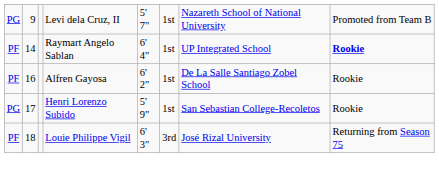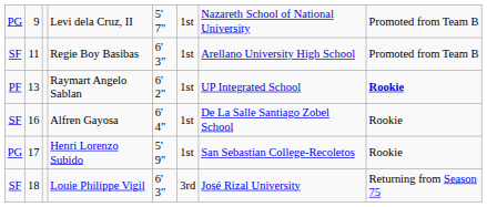 <table class=wikitable width=100% style=font-size:95%>
 <tr>
 <td align=center><a href='#'>PG</a></td>
 <td align=right>9</td>
 <td></td>
 <td>Levi dela Cruz, II</td>
 <td>5' 7"</td>
 <td>1st</td>
 <td><a href='#'>Nazareth School of National University</a></td>
 <td>Promoted from Team B</td>
 </tr>
 <tr>
+<td align=center><a href='#'>SF</a></td>
+<td align=right>11</td>
+<td></td>
+<td>Regie Boy Basibas</td>
+<td>6' 3"</td>
+<td>1st</td>
+<td><a href='#'>Arellano University High School</a></td>
+<td>Promoted from Team B</td>
+</tr>
+<tr>
 <td align=center><a href='#'>PF</a></td>
-<td align=right>14</td>
+<td align=right>13</td>
 <td></td>
 <td>Raymart Angelo Sablan</td>
-<td>6' 4"</td>
+<td>6' 2"</td>
 <td>1st</td>
 <td><a href='#'>UP Integrated School</a></td>
 <td><strong><a href='#'>Rookie</a></strong></td>
 </tr>
 <tr>
-<td align=center><a href='#'>PF</a></td>
+<td align=center><a href='#'>SF</a></td>
 <td align=right>16</td>
 <td></td>
 <td>Alfren Gayosa</td>
-<td>6' 2"</td>
+<td>6' 4"</td>
 <td>1st</td>
 <td><a href='#'>De La Salle Santiago Zobel School</a></td>
 <td>Rookie</td>
 </tr>
 <tr>
 <td align=center><a href='#'>PG</a></td>
 <td align=right>17</td>
 <td></td>
 <td><a href='#'>Henri Lorenzo Subido</a></td>
 <td>5' 9"</td>
 <td>1st</td>
 <td><a href='#'>San Sebastian College-Recoletos</a></td>
 <td>Rookie</td>
 </tr>
 <tr>
-<td align=center><a href='#'>PF</a></td>
+<td align=center><a href='#'>SF</a></td>
 <td align=right>18</td>
 <td></td>
 <td><a href='#'>Louie Philippe Vigil</a></td>
 <td>6' 3"</td>
 <td>3rd</td>
 <td><a href='#'>José Rizal University</a></td>
 <td>Returning from <a href='#'>Season 75</a></td>
 </tr>
 </table>
